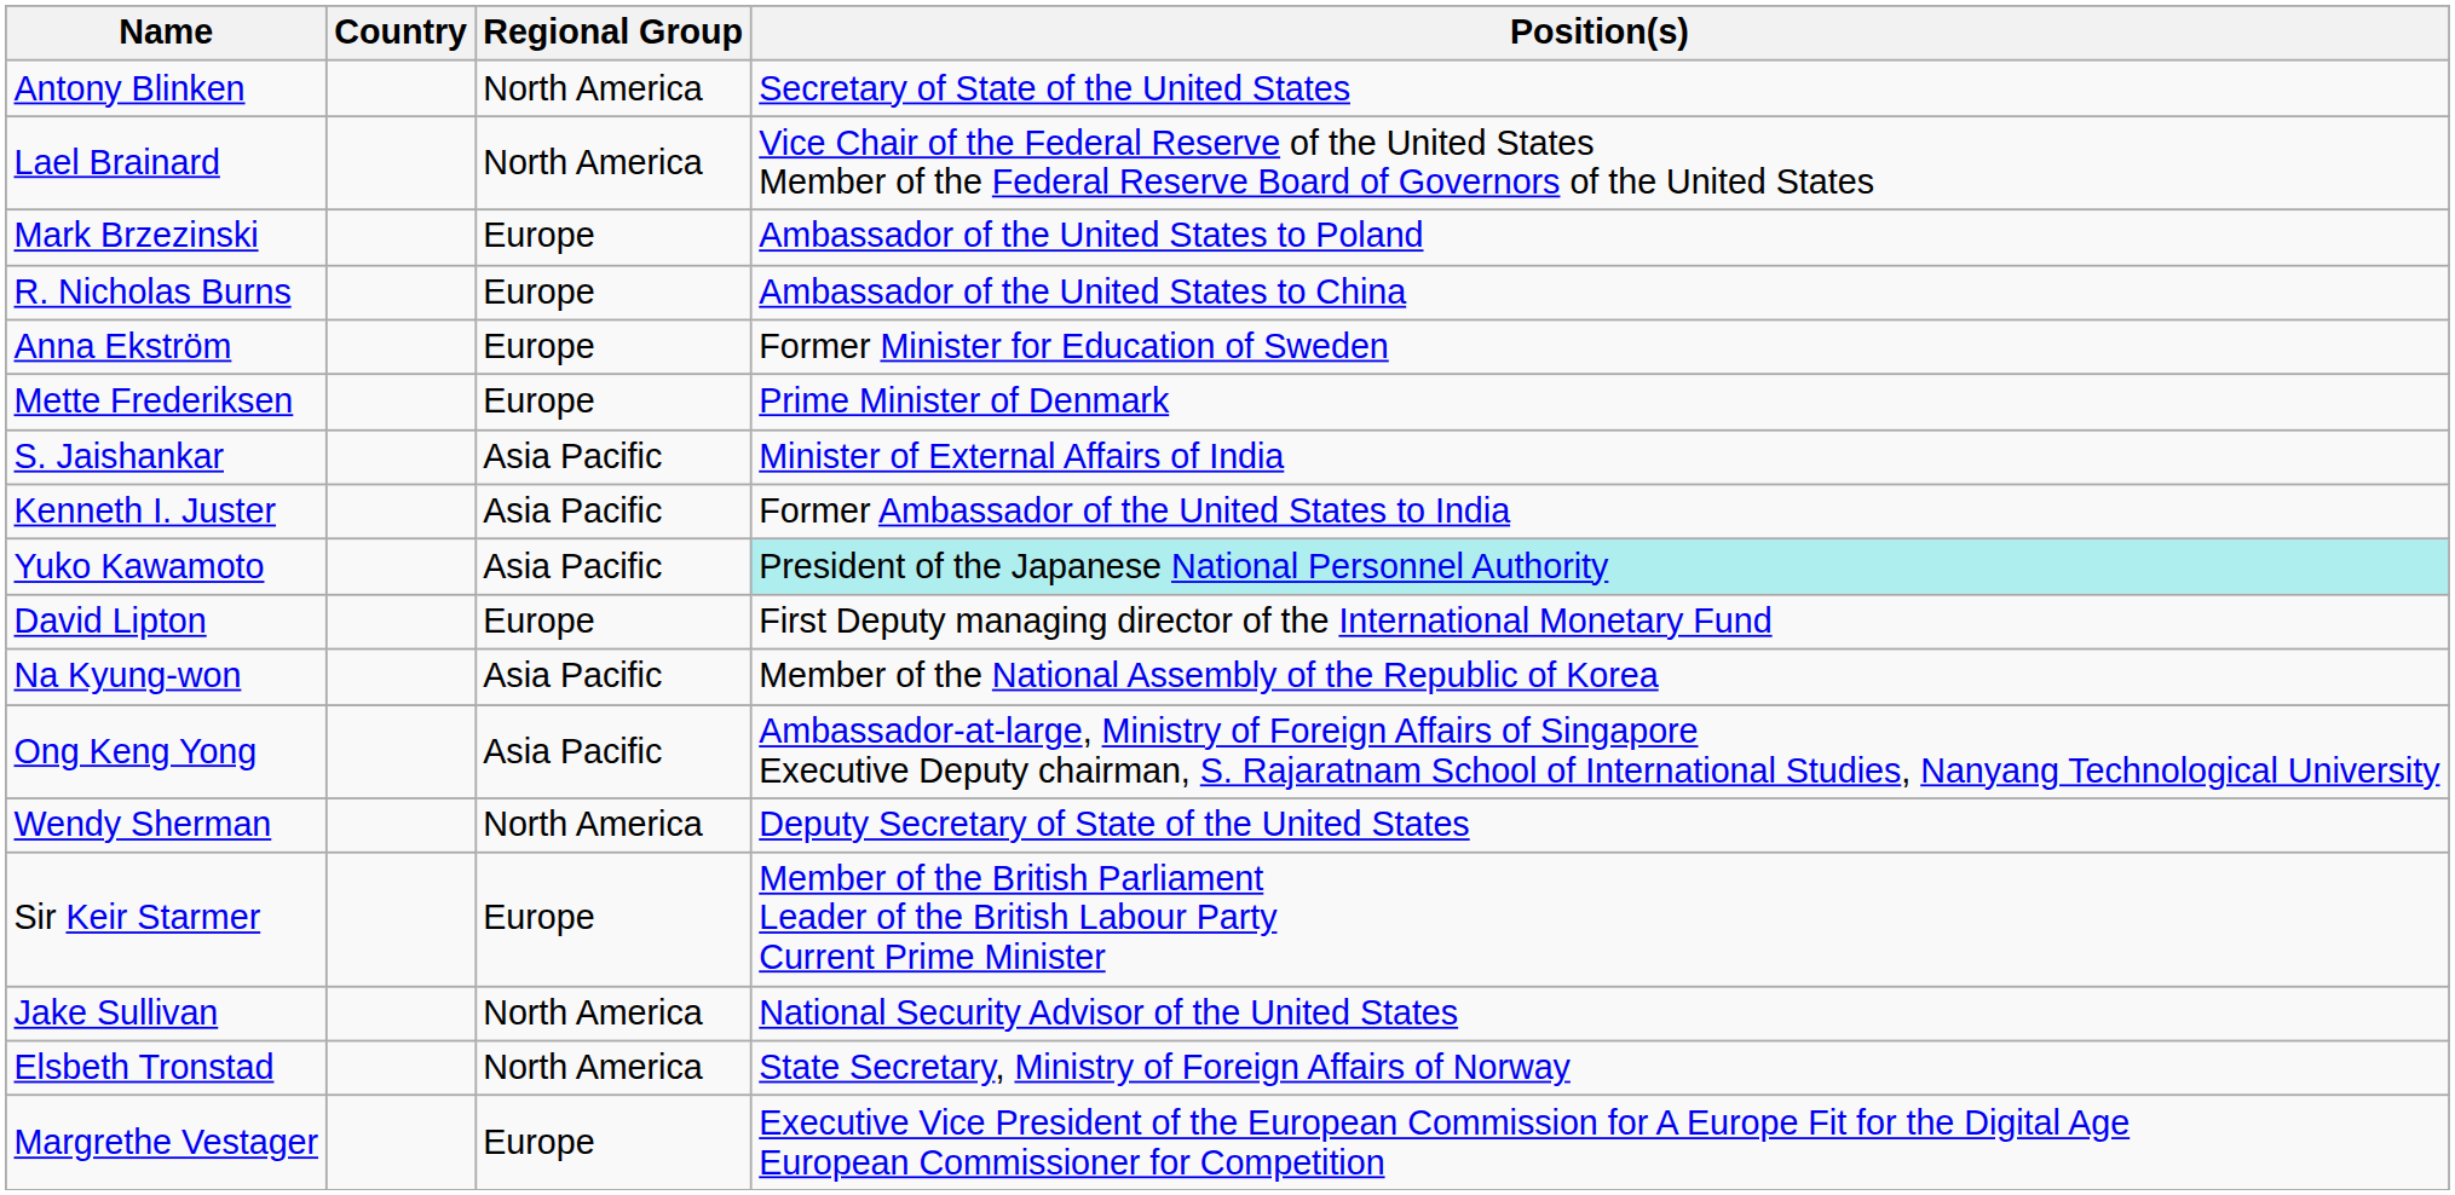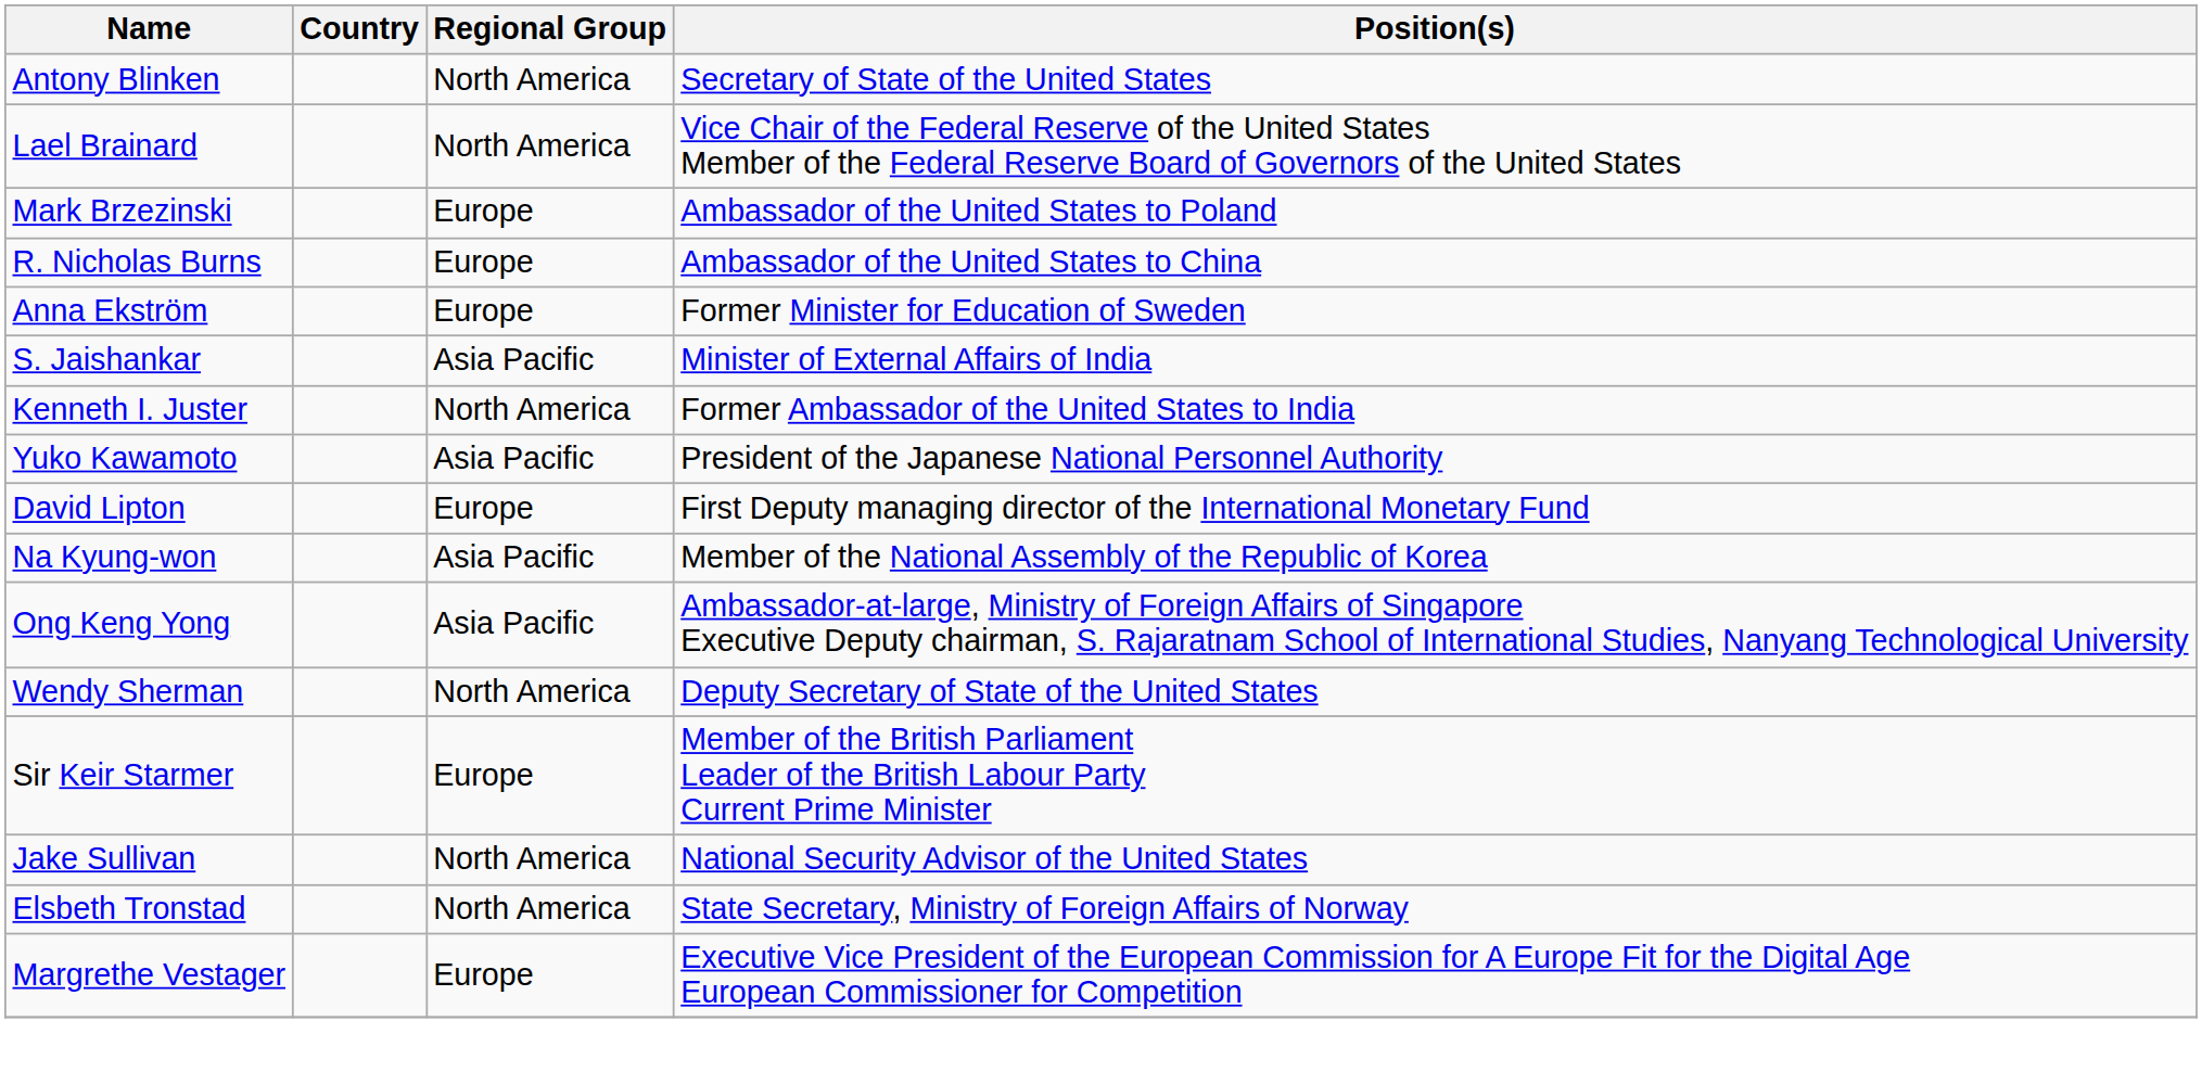 <table class="wikitable sortable">
 <tr>
 <th>Name</th>
 <th>Country</th>
 <th>Regional Group</th>
 <th>Position(s)</th>
 </tr>
 <tr>
 <td><a href='#'>Antony Blinken</a></td>
 <td></td>
 <td>North America</td>
 <td><a href='#'>Secretary of State of the United States</a></td>
 </tr>
 <tr>
 <td><a href='#'>Lael Brainard</a></td>
 <td></td>
 <td>North America</td>
 <td><a href='#'>Vice Chair of the Federal Reserve</a> of the United States<br>Member of the <a href='#'>Federal Reserve Board of Governors</a> of the United States</td>
 </tr>
 <tr>
 <td><a href='#'>Mark Brzezinski</a></td>
 <td></td>
 <td>Europe</td>
 <td><a href='#'>Ambassador of the United States to Poland</a></td>
 </tr>
 <tr>
 <td><a href='#'>R. Nicholas Burns</a></td>
 <td></td>
 <td>Europe</td>
 <td><a href='#'>Ambassador of the United States to China</a></td>
 </tr>
 <tr>
 <td><a href='#'>Anna Ekström</a></td>
 <td></td>
 <td>Europe</td>
 <td>Former <a href='#'>Minister for Education of Sweden</a></td>
 </tr>
 <tr>
-<td><a href='#'>Mette Frederiksen</a></td>
-<td></td>
-<td>Europe</td>
-<td><a href='#'>Prime Minister of Denmark</a></td>
-</tr>
-<tr>
 <td><a href='#'>S. Jaishankar</a></td>
 <td></td>
 <td>Asia Pacific</td>
 <td><a href='#'>Minister of External Affairs of India</a></td>
 </tr>
 <tr>
 <td><a href='#'>Kenneth I. Juster</a></td>
 <td></td>
-<td>Asia Pacific</td>
+<td>North America</td>
 <td>Former <a href='#'>Ambassador of the United States to India</a></td>
 </tr>
 <tr>
 <td><a href='#'>Yuko Kawamoto</a></td>
 <td></td>
 <td>Asia Pacific</td>
-<td style="background: paleturquoise;">President of the Japanese <a href='#'>National Personnel Authority</a></td>
+<td>President of the Japanese <a href='#'>National Personnel Authority</a></td>
 </tr>
 <tr>
 <td><a href='#'>David Lipton</a></td>
 <td></td>
 <td>Europe</td>
 <td>First Deputy managing director of the <a href='#'>International Monetary Fund</a></td>
 </tr>
 <tr>
 <td><a href='#'>Na Kyung-won</a></td>
 <td></td>
 <td>Asia Pacific</td>
 <td>Member of the <a href='#'>National Assembly of the Republic of Korea</a></td>
 </tr>
 <tr>
 <td><a href='#'>Ong Keng Yong</a></td>
 <td></td>
 <td>Asia Pacific</td>
 <td><a href='#'>Ambassador-at-large</a>, <a href='#'>Ministry of Foreign Affairs of Singapore</a><br>Executive Deputy chairman, <a href='#'>S. Rajaratnam School of International Studies</a>, <a href='#'>Nanyang Technological University</a></td>
 </tr>
 <tr>
 <td><a href='#'>Wendy Sherman</a></td>
 <td></td>
 <td>North America</td>
 <td><a href='#'>Deputy Secretary of State of the United States</a></td>
 </tr>
 <tr>
 <td>Sir <a href='#'>Keir Starmer</a></td>
 <td></td>
 <td>Europe</td>
 <td><a href='#'>Member of the British Parliament</a><br><a href='#'>Leader of the British Labour Party</a><br><a href='#'>Current Prime Minister </a></td>
 </tr>
 <tr>
 <td><a href='#'>Jake Sullivan</a></td>
 <td></td>
 <td>North America</td>
 <td><a href='#'>National Security Advisor of the United States</a></td>
 </tr>
 <tr>
 <td><a href='#'>Elsbeth Tronstad</a></td>
 <td></td>
 <td>North America</td>
 <td><a href='#'>State Secretary</a>, <a href='#'>Ministry of Foreign Affairs of Norway</a></td>
 </tr>
 <tr>
 <td><a href='#'>Margrethe Vestager</a></td>
 <td></td>
 <td>Europe</td>
 <td><a href='#'>Executive Vice President of the European Commission for A Europe Fit for the Digital Age</a><br><a href='#'>European Commissioner for Competition</a></td>
 </tr>
 <tr>
 </tr>
 </table>
